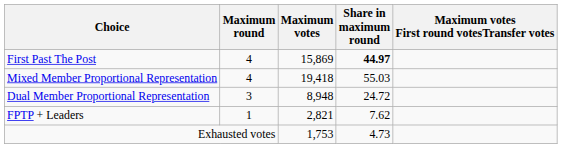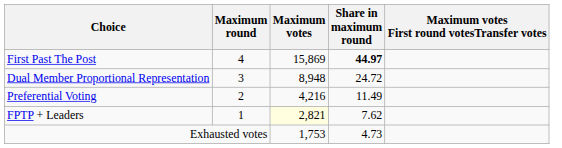 <table class="wikitable" style="text-align:right;">
 <tr>
 <th>Choice</th>
 <th>Maximum<br>round</th>
 <th>Maximum<br>votes</th>
 <th>Share in<br>maximum<br>round</th>
 <th>Maximum votes<br><span>First round votes</span><span>Transfer votes</span></th>
 </tr>
 <tr>
 <td style="text-align:left;"><a href='#'>First Past The Post</a></td>
 <td style="text-align:center;">4</td>
 <td>15,869</td>
 <td><strong>44.97</strong></td>
 <td style="text-align:left;"></td>
 </tr>
 <tr>
-<td style="text-align:left;"><a href='#'>Mixed Member Proportional Representation</a></td>
-<td style="text-align:center;">4</td>
-<td>19,418</td>
-<td>55.03</td>
-<td style="text-align:left;"></td>
-</tr>
-<tr>
 <td style="text-align:left;"><a href='#'>Dual Member Proportional Representation</a></td>
 <td style="text-align:center;">3</td>
 <td>8,948</td>
 <td>24.72</td>
 <td style="text-align:left;"></td>
 </tr>
 <tr>
+<td style="text-align:left;"><a href='#'>Preferential Voting</a></td>
+<td style="text-align:center;">2</td>
+<td>4,216</td>
+<td>11.49</td>
+<td style="text-align:left;"></td>
+</tr>
+<tr>
 <td style="text-align:left;"><a href='#'>FPTP</a> + Leaders</td>
 <td style="text-align:center;">1</td>
-<td>2,821</td>
+<td style="background: lightyellow;">2,821</td>
 <td>7.62</td>
 <td style="text-align:left;"></td>
 </tr>
 <tr>
 <td colspan="2">Exhausted votes</td>
 <td>1,753</td>
 <td>4.73</td>
 <td style="text-align:left;"></td>
 </tr>
 </table>
